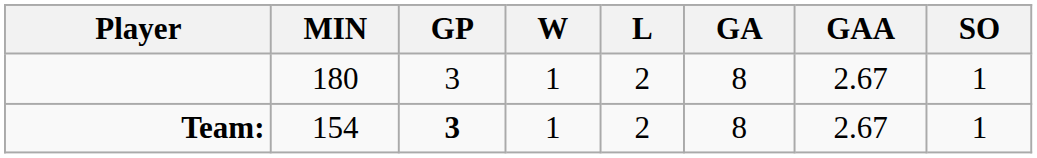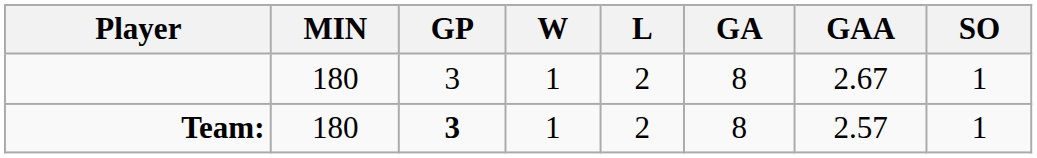 <table class="wikitable sortable" width="60%">
 <tr>
 <th bgcolor="#DDDDFF" width="10%">Player</th>
 <th width="3%" bgcolor="#DDDDFF" title="Minutes played">MIN</th>
 <th width="3%" bgcolor="#DDDDFF" title="Games played in">GP</th>
 <th width="3%" bgcolor="#DDDDFF" title="Games played in">W</th>
 <th width="3%" bgcolor="#DDDDFF"title="Games played in">L</th>
 <th width="3%" bgcolor="#DDDDFF" title="Goals against">GA</th>
 <th width="3%" bgcolor="#DDDDFF" title="Goals against average">GAA</th>
 <th width="3%" bgcolor="#DDDDFF" title="Shut-outs">SO</th>
 </tr>
 <tr align="center">
 <td align="right"></td>
 <td>180</td>
 <td>3</td>
 <td>1</td>
 <td>2</td>
 <td>8</td>
 <td>2.67</td>
 <td>1</td>
 </tr>
 <tr align="center">
 <td align="right"><strong>Team:</strong></td>
-<td>154</td>
+<td>180</td>
 <td><strong>3</strong></td>
 <td>1</td>
 <td>2</td>
 <td>8</td>
-<td>2.67</td>
+<td>2.57</td>
 <td>1</td>
 </tr>
 </table>
